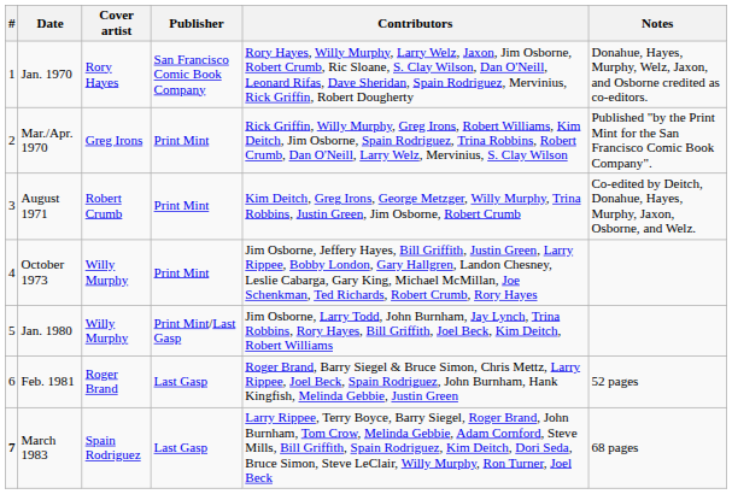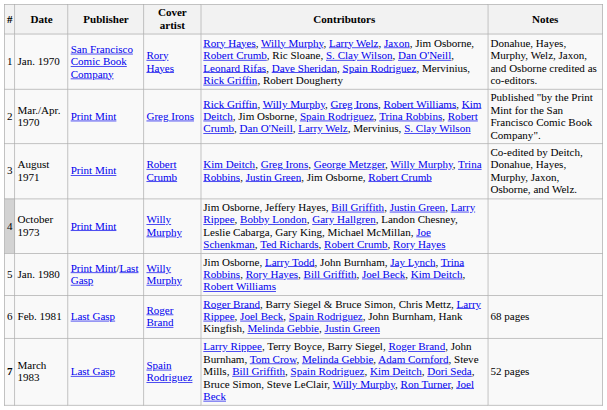 <table class="wikitable">
 <tr>
 <th>#</th>
 <th>Date</th>
+<th>Publisher</th>
 <th>Cover artist</th>
-<th>Publisher</th>
 <th>Contributors</th>
 <th>Notes</th>
 </tr>
 <tr>
 <td>1</td>
 <td>Jan. 1970</td>
+<td><a href='#'>San Francisco Comic Book Company</a></td>
 <td><a href='#'>Rory Hayes</a></td>
-<td><a href='#'>San Francisco Comic Book Company</a></td>
 <td><a href='#'>Rory Hayes</a>, <a href='#'>Willy Murphy</a>, <a href='#'>Larry Welz</a>, <a href='#'>Jaxon</a>, Jim Osborne, <a href='#'>Robert Crumb</a>, Ric Sloane, <a href='#'>S. Clay Wilson</a>, <a href='#'>Dan O'Neill</a>, <a href='#'>Leonard Rifas</a>, <a href='#'>Dave Sheridan</a>, <a href='#'>Spain Rodriguez</a>, Mervinius, <a href='#'>Rick Griffin</a>, Robert Dougherty</td>
 <td>Donahue, Hayes, Murphy, Welz, Jaxon, and Osborne credited as co-editors.</td>
 </tr>
 <tr>
 <td>2</td>
 <td>Mar./Apr. 1970</td>
+<td><a href='#'>Print Mint</a></td>
 <td><a href='#'>Greg Irons</a></td>
-<td><a href='#'>Print Mint</a></td>
 <td><a href='#'>Rick Griffin</a>, <a href='#'>Willy Murphy</a>, <a href='#'>Greg Irons</a>, <a href='#'>Robert Williams</a>, <a href='#'>Kim Deitch</a>, Jim Osborne, <a href='#'>Spain Rodriguez</a>, <a href='#'>Trina Robbins</a>, <a href='#'>Robert Crumb</a>, <a href='#'>Dan O'Neill</a>, <a href='#'>Larry Welz</a>, Mervinius, <a href='#'>S. Clay Wilson</a></td>
 <td>Published "by the Print Mint for the San Francisco Comic Book Company".</td>
 </tr>
 <tr>
 <td>3</td>
 <td>August 1971</td>
+<td><a href='#'>Print Mint</a></td>
 <td><a href='#'>Robert Crumb</a></td>
-<td><a href='#'>Print Mint</a></td>
 <td><a href='#'>Kim Deitch</a>, <a href='#'>Greg Irons</a>, <a href='#'>George Metzger</a>, <a href='#'>Willy Murphy</a>, <a href='#'>Trina Robbins</a>, <a href='#'>Justin Green</a>, Jim Osborne, <a href='#'>Robert Crumb</a></td>
 <td>Co-edited by Deitch, Donahue, Hayes, Murphy, Jaxon, Osborne, and Welz.</td>
 </tr>
 <tr>
-<td>4</td>
+<td style="background: lightgrey;">4</td>
 <td>October 1973</td>
+<td><a href='#'>Print Mint</a></td>
 <td><a href='#'>Willy Murphy</a></td>
-<td><a href='#'>Print Mint</a></td>
 <td>Jim Osborne, Jeffery Hayes, <a href='#'>Bill Griffith</a>, <a href='#'>Justin Green</a>, <a href='#'>Larry Rippee</a>, <a href='#'>Bobby London</a>, <a href='#'>Gary Hallgren</a>, Landon Chesney, Leslie Cabarga, Gary King, Michael McMillan, <a href='#'>Joe Schenkman</a>, <a href='#'>Ted Richards</a>, <a href='#'>Robert Crumb</a>, <a href='#'>Rory Hayes</a></td>
 <td></td>
 </tr>
 <tr>
 <td>5</td>
 <td>Jan. 1980</td>
+<td><a href='#'>Print Mint</a>/<a href='#'>Last Gasp</a></td>
 <td><a href='#'>Willy Murphy</a></td>
-<td><a href='#'>Print Mint</a>/<a href='#'>Last Gasp</a></td>
 <td>Jim Osborne, <a href='#'>Larry Todd</a>, John Burnham, <a href='#'>Jay Lynch</a>, <a href='#'>Trina Robbins</a>, <a href='#'>Rory Hayes</a>, <a href='#'>Bill Griffith</a>, <a href='#'>Joel Beck</a>, <a href='#'>Kim Deitch</a>, <a href='#'>Robert Williams</a></td>
 <td></td>
 </tr>
 <tr>
 <td>6</td>
 <td>Feb. 1981</td>
+<td><a href='#'>Last Gasp</a></td>
 <td><a href='#'>Roger Brand</a></td>
-<td><a href='#'>Last Gasp</a></td>
 <td><a href='#'>Roger Brand</a>, Barry Siegel & Bruce Simon, Chris Mettz, <a href='#'>Larry Rippee</a>, <a href='#'>Joel Beck</a>, <a href='#'>Spain Rodriguez</a>, John Burnham, Hank Kingfish, <a href='#'>Melinda Gebbie</a>, <a href='#'>Justin Green</a></td>
-<td>52 pages</td>
+<td>68 pages</td>
 </tr>
 <tr>
 <td><strong>7</strong></td>
 <td>March 1983</td>
+<td><a href='#'>Last Gasp</a></td>
 <td><a href='#'>Spain Rodriguez</a></td>
-<td><a href='#'>Last Gasp</a></td>
 <td><a href='#'>Larry Rippee</a>, Terry Boyce, Barry Siegel, <a href='#'>Roger Brand</a>, John Burnham, <a href='#'>Tom Crow</a>, <a href='#'>Melinda Gebbie</a>, <a href='#'>Adam Cornford</a>, Steve Mills, <a href='#'>Bill Griffith</a>, <a href='#'>Spain Rodriguez</a>, <a href='#'>Kim Deitch</a>, <a href='#'>Dori Seda</a>, Bruce Simon, Steve LeClair, <a href='#'>Willy Murphy</a>, <a href='#'>Ron Turner</a>, <a href='#'>Joel Beck</a></td>
-<td>68 pages</td>
+<td>52 pages</td>
 </tr>
 </table>
